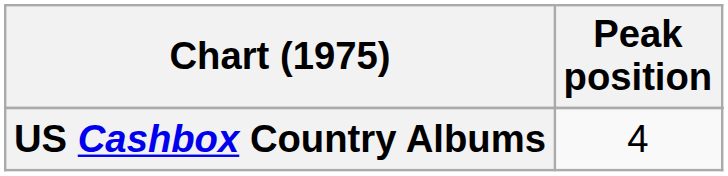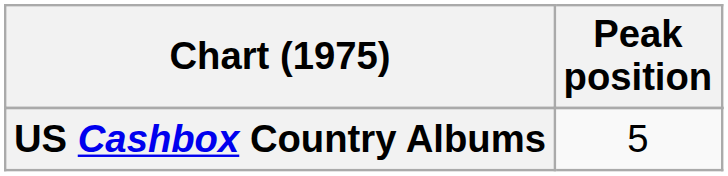 <table class="wikitable plainrowheaders" style="text-align:center">
 <tr>
 <th scope="col">Chart (1975)</th>
 <th scope="col">Peak<br>position</th>
 </tr>
 <tr>
 </tr>
 <tr>
 <th scope="row">US <em><a href='#'>Cashbox</a></em> Country Albums</th>
-<td align="center">4</td>
+<td align="center">5</td>
 </tr>
 </table>
